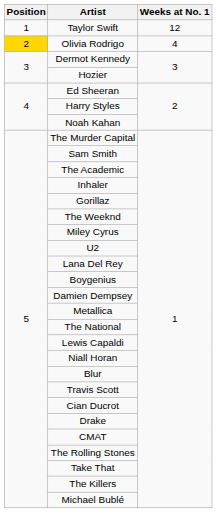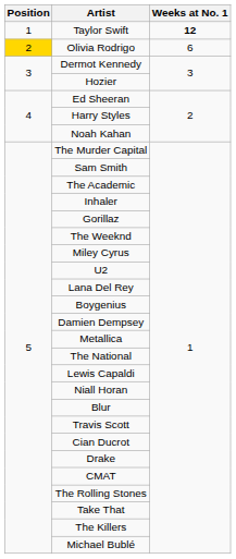 <table class="wikitable">
 <tr>
 <th style="text-align: center;">Position</th>
 <th style="text-align: center;">Artist</th>
 <th style="text-align: center;">Weeks at No. 1</th>
 </tr>
 <tr>
 <td style="text-align: center;">1</td>
 <td style="text-align: center;">Taylor Swift</td>
-<td style="text-align: center;">12</td>
+<td style="text-align: center;"><strong>12</strong></td>
 </tr>
 <tr>
 <td style="background: gold; text-align: center;">2</td>
 <td style="text-align: center;">Olivia Rodrigo</td>
-<td style="text-align: center;">4</td>
+<td style="text-align: center;">6</td>
 </tr>
 <tr>
 <td style="text-align: center;" rowspan="2">3</td>
 <td style="text-align: center;">Dermot Kennedy</td>
 <td style="text-align: center;" rowspan="2">3</td>
 </tr>
 <tr>
 <td style="text-align: center;">Hozier</td>
 </tr>
 <tr>
 <td style="text-align: center;" rowspan="3">4</td>
 <td style="text-align: center;">Ed Sheeran</td>
 <td style="text-align: center;" rowspan="3">2</td>
 </tr>
 <tr>
 <td style="text-align: center;">Harry Styles</td>
 </tr>
 <tr>
 <td style="text-align: center;">Noah Kahan</td>
 </tr>
 <tr>
 <td style="text-align: center;" rowspan="24">5</td>
 <td style="text-align: center;">The Murder Capital</td>
 <td style="text-align: center;" rowspan="24">1</td>
 </tr>
 <tr>
 <td style="text-align: center;">Sam Smith</td>
 </tr>
 <tr>
 <td style="text-align: center;">The Academic</td>
 </tr>
 <tr>
 <td style="text-align: center;">Inhaler</td>
 </tr>
 <tr>
 <td style="text-align: center;">Gorillaz</td>
 </tr>
 <tr>
 <td style="text-align: center;">The Weeknd</td>
 </tr>
 <tr>
 <td style="text-align: center;">Miley Cyrus</td>
 </tr>
 <tr>
 <td style="text-align: center;">U2</td>
 </tr>
 <tr>
 <td style="text-align: center;">Lana Del Rey</td>
 </tr>
 <tr>
 <td style="text-align: center;">Boygenius</td>
 </tr>
 <tr>
 <td style="text-align: center;">Damien Dempsey</td>
 </tr>
 <tr>
 <td style="text-align: center;">Metallica</td>
 </tr>
 <tr>
 <td style="text-align: center;">The National</td>
 </tr>
 <tr>
 <td style="text-align: center;">Lewis Capaldi</td>
 </tr>
 <tr>
 <td style="text-align: center;">Niall Horan</td>
 </tr>
 <tr>
 <td style="text-align: center;">Blur</td>
 </tr>
 <tr>
 <td style="text-align: center;">Travis Scott</td>
 </tr>
 <tr>
 <td style="text-align: center;">Cian Ducrot</td>
 </tr>
 <tr>
 <td style="text-align: center;">Drake</td>
 </tr>
 <tr>
 <td style="text-align: center;">CMAT</td>
 </tr>
 <tr>
 <td style="text-align: center;">The Rolling Stones</td>
 </tr>
 <tr>
 <td style="text-align: center;">Take That</td>
 </tr>
 <tr>
 <td style="text-align: center;">The Killers</td>
 </tr>
 <tr>
 <td style="text-align: center;">Michael Bublé</td>
 </tr>
 </table>
